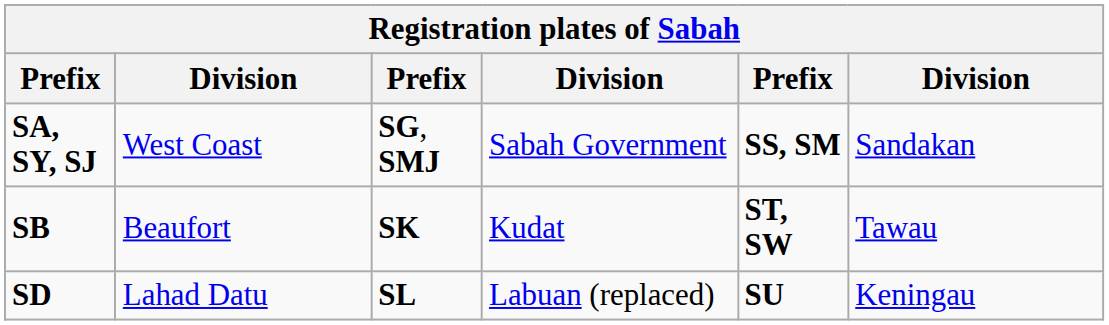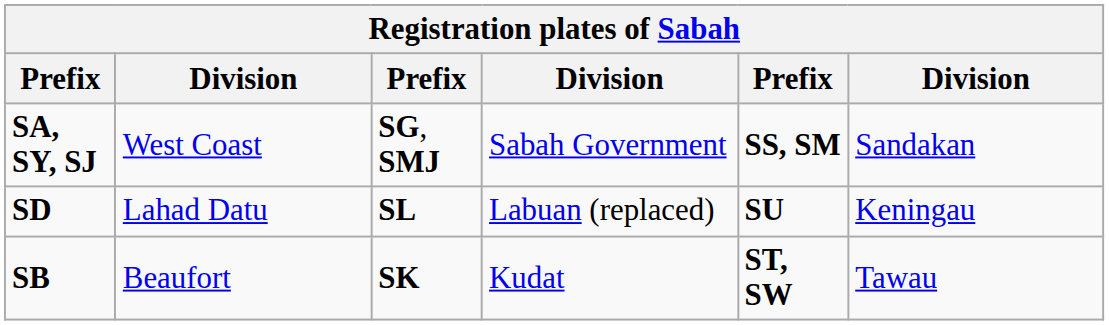 <table class="wikitable">
 <tr>
 <th align="center" colspan="6">Registration plates of <a href='#'>Sabah</a></th>
 </tr>
 <tr>
 <th scope="col" width="50px">Prefix</th>
 <th scope="col" width="125px">Division</th>
 <th scope="col" width="50px">Prefix</th>
 <th scope="col" width="125px">Division</th>
 <th scope="col" width="50px">Prefix</th>
 <th scope="col" width="125px">Division</th>
 </tr>
 <tr>
 <td><strong>SA, SY, SJ</strong></td>
 <td><a href='#'>West Coast</a></td>
 <td><strong>SG</strong>, <strong>SMJ</strong></td>
 <td><a href='#'>Sabah Government</a></td>
 <td><strong>SS, SM</strong></td>
 <td><a href='#'>Sandakan</a></td>
 </tr>
 <tr>
+<td><strong>SD</strong></td>
+<td><a href='#'>Lahad Datu</a></td>
+<td><strong>SL</strong></td>
+<td><a href='#'>Labuan</a> (replaced)</td>
+<td><strong>SU</strong></td>
+<td><a href='#'>Keningau</a></td>
+</tr>
+<tr>
 <td><strong>SB</strong></td>
 <td><a href='#'>Beaufort</a></td>
 <td><strong>SK</strong></td>
 <td><a href='#'>Kudat</a></td>
 <td><strong>ST, SW</strong></td>
 <td><a href='#'>Tawau</a></td>
 </tr>
-<tr>
-<td><strong>SD</strong></td>
-<td><a href='#'>Lahad Datu</a></td>
-<td><strong>SL</strong></td>
-<td><a href='#'>Labuan</a> (replaced)</td>
-<td><strong>SU</strong></td>
-<td><a href='#'>Keningau</a></td>
-</tr>
 </table>
